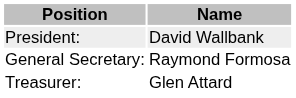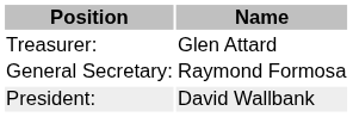 <table class="toccolours">
 <tr>
 <th bgcolor=silver>Position</th>
 <th bgcolor=silver>Name</th>
 </tr>
-<tr bgcolor=#eeeeee>
-<td>President:</td>
-<td>David Wallbank</td>
+<tr>
+<td>Treasurer:</td>
+<td>Glen Attard</td>
 </tr>
 <tr>
 <td>General Secretary:</td>
 <td>Raymond Formosa</td>
 </tr>
-<tr>
-<td>Treasurer:</td>
-<td>Glen Attard</td>
+<tr bgcolor=#eeeeee>
+<td>President:</td>
+<td>David Wallbank</td>
 </tr>
 </table>
